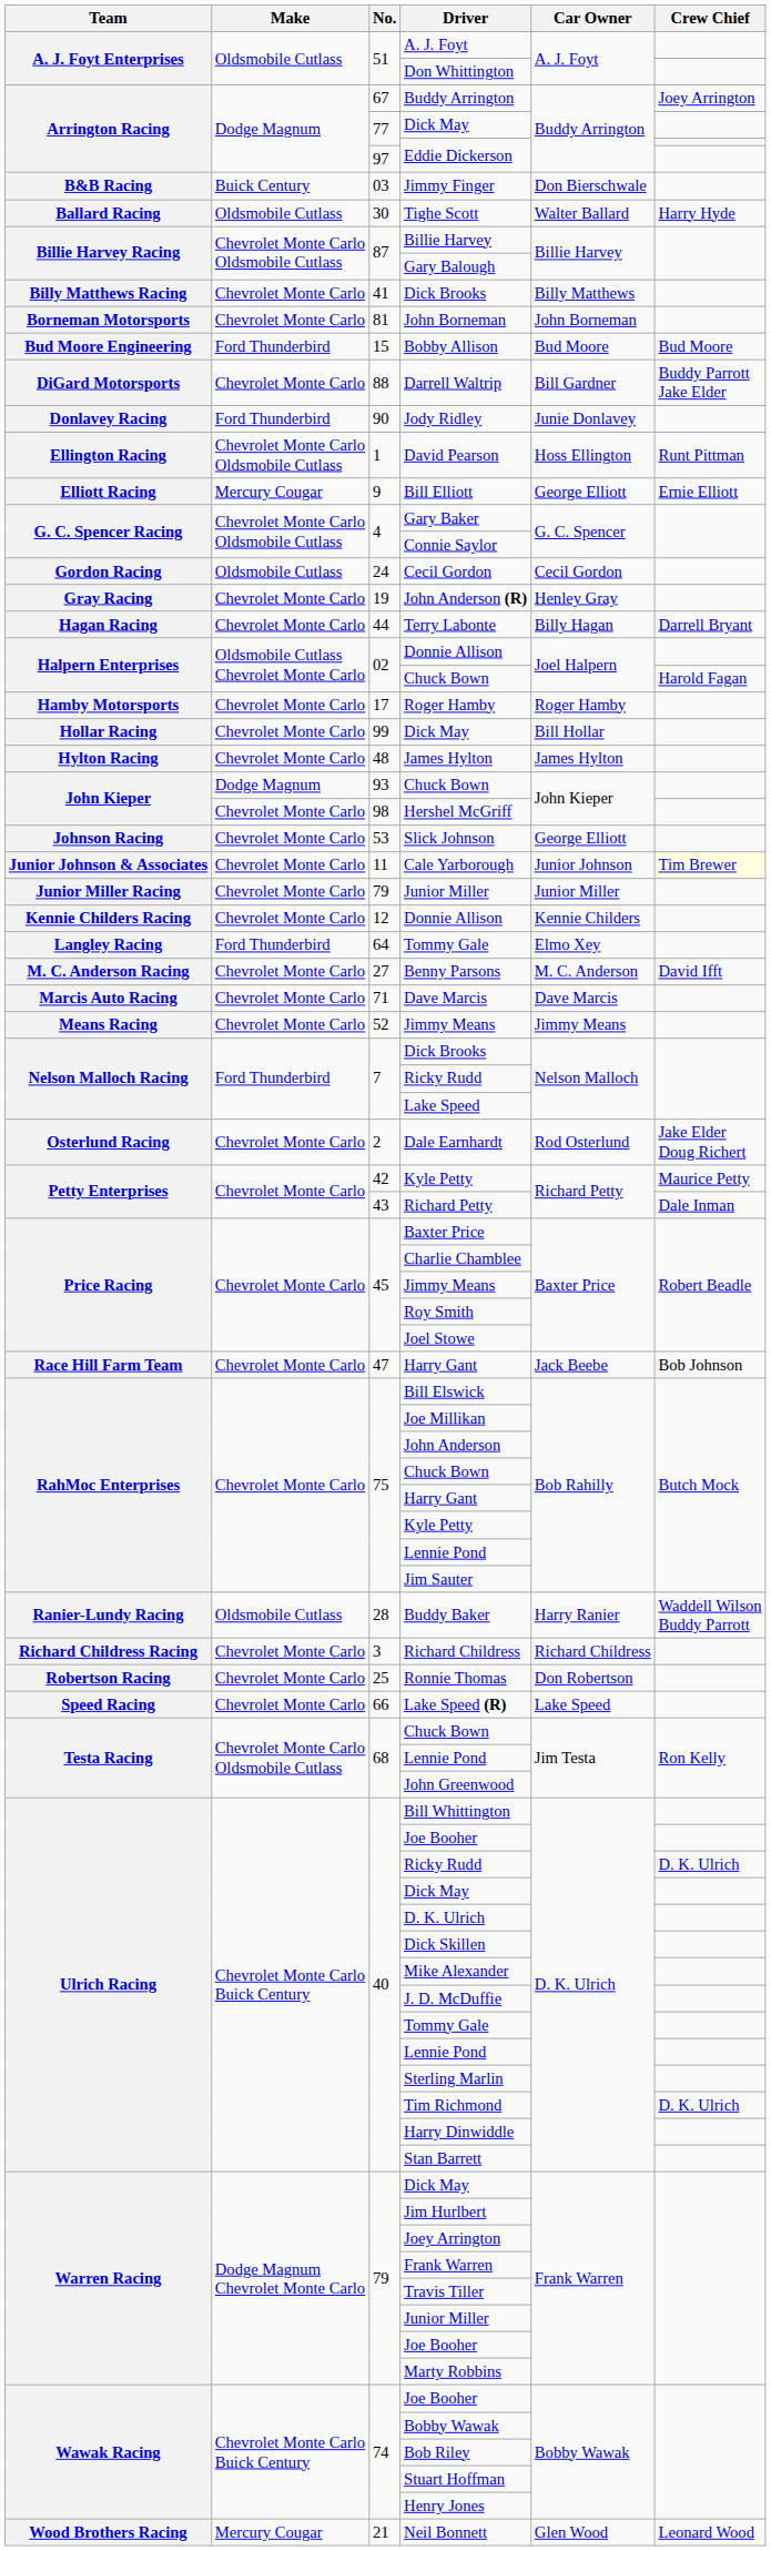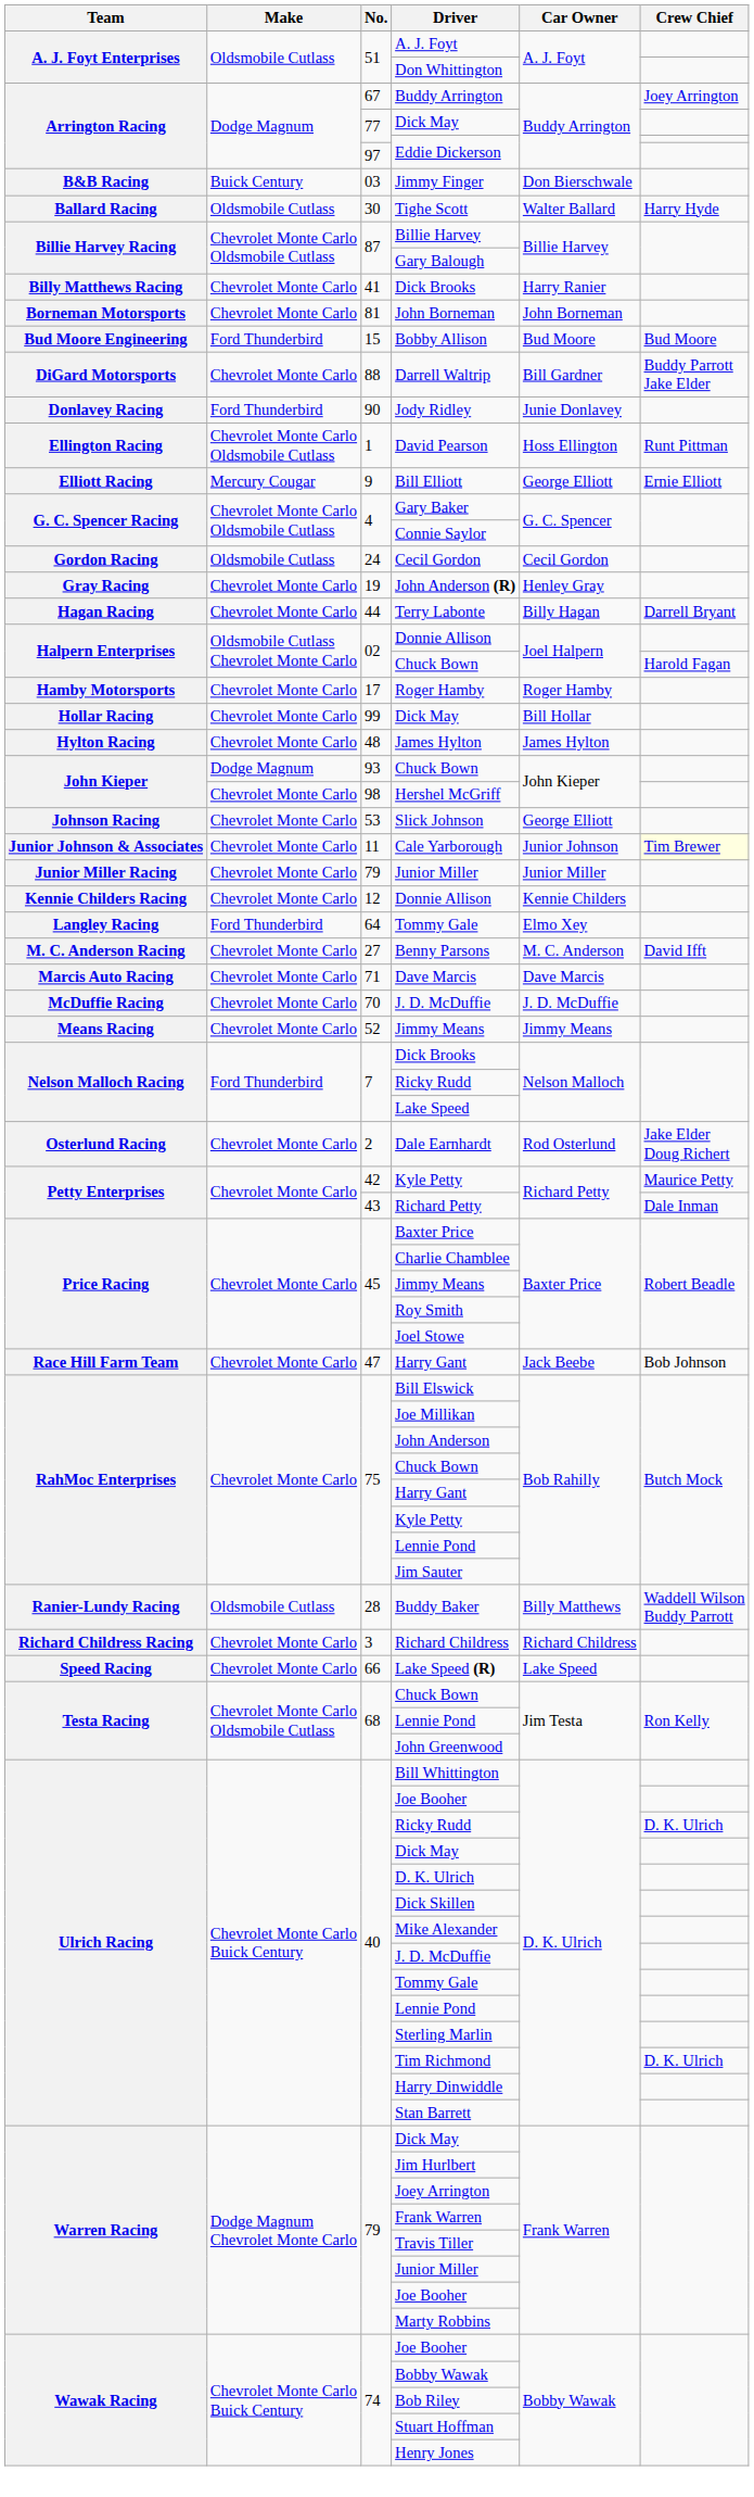 <table class="wikitable" style="font-size: 95%;">
 <tr>
 <th>Team</th>
 <th>Make</th>
 <th>No.</th>
 <th>Driver</th>
 <th>Car Owner</th>
 <th>Crew Chief</th>
 </tr>
 <tr>
 <th rowspan="2"><a href='#'>A. J. Foyt Enterprises</a></th>
 <td rowspan="2"><a href='#'>Oldsmobile Cutlass</a></td>
 <td rowspan="2">51</td>
 <td><a href='#'>A. J. Foyt</a></td>
 <td rowspan="2"><a href='#'>A. J. Foyt</a></td>
 <td></td>
 </tr>
 <tr>
 <td><a href='#'>Don Whittington</a></td>
 <td></td>
 </tr>
 <tr>
 <th rowspan="4"><a href='#'>Arrington Racing</a></th>
 <td rowspan="4"><a href='#'>Dodge Magnum</a></td>
 <td>67</td>
 <td><a href='#'>Buddy Arrington</a></td>
 <td rowspan="4"><a href='#'>Buddy Arrington</a></td>
 <td><a href='#'>Joey Arrington</a></td>
 </tr>
 <tr>
 <td rowspan="2">77</td>
 <td><a href='#'>Dick May</a></td>
 <td></td>
 </tr>
 <tr>
 <td rowspan="2"><a href='#'>Eddie Dickerson</a></td>
 <td></td>
 </tr>
 <tr>
 <td>97</td>
 <td></td>
 </tr>
 <tr>
 <th><a href='#'>B&B Racing</a></th>
 <td><a href='#'>Buick Century</a></td>
 <td>03</td>
 <td><a href='#'>Jimmy Finger</a></td>
 <td><a href='#'>Don Bierschwale</a></td>
 <td></td>
 </tr>
 <tr>
 <th><a href='#'>Ballard Racing</a></th>
 <td><a href='#'>Oldsmobile Cutlass</a></td>
 <td>30</td>
 <td><a href='#'>Tighe Scott</a></td>
 <td><a href='#'>Walter Ballard</a></td>
 <td><a href='#'>Harry Hyde</a></td>
 </tr>
 <tr>
 <th rowspan="2"><a href='#'>Billie Harvey Racing</a></th>
 <td rowspan="2"><a href='#'>Chevrolet Monte Carlo</a><br><a href='#'>Oldsmobile Cutlass</a></td>
 <td rowspan="2">87</td>
 <td><a href='#'>Billie Harvey</a></td>
 <td rowspan="2"><a href='#'>Billie Harvey</a></td>
 <td rowspan="2"></td>
 </tr>
 <tr>
 <td><a href='#'>Gary Balough</a></td>
 </tr>
 <tr>
 <th><a href='#'>Billy Matthews Racing</a></th>
 <td><a href='#'>Chevrolet Monte Carlo</a></td>
 <td>41</td>
 <td><a href='#'>Dick Brooks</a></td>
-<td><a href='#'>Billy Matthews</a></td>
+<td><a href='#'>Harry Ranier</a></td>
 <td></td>
 </tr>
 <tr>
 <th><a href='#'>Borneman Motorsports</a></th>
 <td><a href='#'>Chevrolet Monte Carlo</a></td>
 <td>81</td>
 <td><a href='#'>John Borneman</a></td>
 <td><a href='#'>John Borneman</a></td>
 <td></td>
 </tr>
 <tr>
 <th><a href='#'>Bud Moore Engineering</a></th>
 <td><a href='#'>Ford Thunderbird</a></td>
 <td>15</td>
 <td><a href='#'>Bobby Allison</a></td>
 <td><a href='#'>Bud Moore</a></td>
 <td><a href='#'>Bud Moore</a></td>
 </tr>
 <tr>
 <th><a href='#'>DiGard Motorsports</a></th>
 <td><a href='#'>Chevrolet Monte Carlo</a></td>
 <td>88</td>
 <td><a href='#'>Darrell Waltrip</a></td>
 <td><a href='#'>Bill Gardner</a></td>
 <td><a href='#'>Buddy Parrott</a><br><a href='#'>Jake Elder</a></td>
 </tr>
 <tr>
 <th><a href='#'>Donlavey Racing</a></th>
 <td><a href='#'>Ford Thunderbird</a></td>
 <td>90</td>
 <td><a href='#'>Jody Ridley</a></td>
 <td><a href='#'>Junie Donlavey</a></td>
 <td></td>
 </tr>
 <tr>
 <th><a href='#'>Ellington Racing</a></th>
 <td><a href='#'>Chevrolet Monte Carlo</a> <br><a href='#'>Oldsmobile Cutlass</a></td>
 <td>1</td>
 <td><a href='#'>David Pearson</a></td>
 <td><a href='#'>Hoss Ellington</a></td>
 <td><a href='#'>Runt Pittman</a></td>
 </tr>
 <tr>
 <th><a href='#'>Elliott Racing</a></th>
 <td><a href='#'>Mercury Cougar</a></td>
 <td>9</td>
 <td><a href='#'>Bill Elliott</a></td>
 <td><a href='#'>George Elliott</a></td>
 <td><a href='#'>Ernie Elliott</a></td>
 </tr>
 <tr>
 <th rowspan="2"><a href='#'>G. C. Spencer Racing</a></th>
 <td rowspan="2"><a href='#'>Chevrolet Monte Carlo</a><br><a href='#'>Oldsmobile Cutlass</a> </td>
 <td rowspan="2">4</td>
 <td><a href='#'>Gary Baker</a> </td>
 <td rowspan="2"><a href='#'>G. C. Spencer</a></td>
 <td rowspan="2"></td>
 </tr>
 <tr>
 <td><a href='#'>Connie Saylor</a> </td>
 </tr>
 <tr>
 <th><a href='#'>Gordon Racing</a></th>
 <td><a href='#'>Oldsmobile Cutlass</a></td>
 <td>24</td>
 <td><a href='#'>Cecil Gordon</a></td>
 <td><a href='#'>Cecil Gordon</a></td>
 <td></td>
 </tr>
 <tr>
 <th><a href='#'>Gray Racing</a></th>
 <td><a href='#'>Chevrolet Monte Carlo</a></td>
 <td>19</td>
 <td><a href='#'>John Anderson</a> <strong>(R)</strong></td>
 <td><a href='#'>Henley Gray</a></td>
 <td></td>
 </tr>
 <tr>
 <th><a href='#'>Hagan Racing</a></th>
 <td><a href='#'>Chevrolet Monte Carlo</a></td>
 <td>44</td>
 <td><a href='#'>Terry Labonte</a></td>
 <td><a href='#'>Billy Hagan</a></td>
 <td><a href='#'>Darrell Bryant</a></td>
 </tr>
 <tr>
 <th rowspan="2"><a href='#'>Halpern Enterprises</a></th>
 <td rowspan="2"><a href='#'>Oldsmobile Cutlass</a><br><a href='#'>Chevrolet Monte Carlo</a></td>
 <td rowspan="2">02</td>
 <td><a href='#'>Donnie Allison</a></td>
 <td rowspan="2"><a href='#'>Joel Halpern</a></td>
 <td></td>
 </tr>
 <tr>
 <td><a href='#'>Chuck Bown</a></td>
 <td><a href='#'>Harold Fagan</a></td>
 </tr>
 <tr>
 <th><a href='#'>Hamby Motorsports</a></th>
 <td><a href='#'>Chevrolet Monte Carlo</a></td>
 <td>17</td>
 <td><a href='#'>Roger Hamby</a></td>
 <td><a href='#'>Roger Hamby</a></td>
 <td></td>
 </tr>
 <tr>
 <th><a href='#'>Hollar Racing</a></th>
 <td><a href='#'>Chevrolet Monte Carlo</a></td>
 <td>99</td>
 <td><a href='#'>Dick May</a></td>
 <td><a href='#'>Bill Hollar</a></td>
 <td></td>
 </tr>
 <tr>
 <th><a href='#'>Hylton Racing</a></th>
 <td><a href='#'>Chevrolet Monte Carlo</a></td>
 <td>48</td>
 <td><a href='#'>James Hylton</a></td>
 <td><a href='#'>James Hylton</a></td>
 <td></td>
 </tr>
 <tr>
 <th rowspan="2"><a href='#'>John Kieper</a></th>
 <td><a href='#'>Dodge Magnum</a></td>
 <td>93</td>
 <td><a href='#'>Chuck Bown</a></td>
 <td rowspan="2">John Kieper</td>
 <td></td>
 </tr>
 <tr>
 <td><a href='#'>Chevrolet Monte Carlo</a></td>
 <td>98</td>
 <td><a href='#'>Hershel McGriff</a></td>
 <td></td>
 </tr>
 <tr>
 <th><a href='#'>Johnson Racing</a></th>
 <td><a href='#'>Chevrolet Monte Carlo</a></td>
 <td>53</td>
 <td><a href='#'>Slick Johnson</a></td>
 <td><a href='#'>George Elliott</a></td>
 <td></td>
 </tr>
 <tr>
 <th><a href='#'>Junior Johnson & Associates</a></th>
 <td><a href='#'>Chevrolet Monte Carlo</a></td>
 <td>11</td>
 <td><a href='#'>Cale Yarborough</a></td>
 <td><a href='#'>Junior Johnson</a></td>
 <td style="background: lightyellow;"><a href='#'>Tim Brewer</a></td>
 </tr>
 <tr>
 <th><a href='#'>Junior Miller Racing</a></th>
 <td><a href='#'>Chevrolet Monte Carlo</a></td>
 <td>79</td>
 <td><a href='#'>Junior Miller</a></td>
 <td><a href='#'>Junior Miller</a></td>
 <td></td>
 </tr>
 <tr>
 <th><a href='#'>Kennie Childers Racing</a></th>
 <td><a href='#'>Chevrolet Monte Carlo</a></td>
 <td>12</td>
 <td><a href='#'>Donnie Allison</a></td>
 <td><a href='#'>Kennie Childers</a></td>
 <td></td>
 </tr>
 <tr>
 <th><a href='#'>Langley Racing</a></th>
 <td><a href='#'>Ford Thunderbird</a></td>
 <td>64</td>
 <td><a href='#'>Tommy Gale</a></td>
 <td><a href='#'>Elmo Xey</a></td>
 <td></td>
 </tr>
 <tr>
 <th><a href='#'>M. C. Anderson Racing</a></th>
 <td><a href='#'>Chevrolet Monte Carlo</a></td>
 <td>27</td>
 <td><a href='#'>Benny Parsons</a></td>
 <td><a href='#'>M. C. Anderson</a></td>
 <td><a href='#'>David Ifft</a></td>
 </tr>
 <tr>
 <th><a href='#'>Marcis Auto Racing</a></th>
 <td><a href='#'>Chevrolet Monte Carlo</a></td>
 <td>71</td>
 <td><a href='#'>Dave Marcis</a></td>
 <td><a href='#'>Dave Marcis</a></td>
 <td></td>
 </tr>
 <tr>
+<th><a href='#'>McDuffie Racing</a></th>
+<td><a href='#'>Chevrolet Monte Carlo</a></td>
+<td>70</td>
+<td><a href='#'>J. D. McDuffie</a></td>
+<td><a href='#'>J. D. McDuffie</a></td>
+<td></td>
+</tr>
+<tr>
 <th><a href='#'>Means Racing</a></th>
 <td><a href='#'>Chevrolet Monte Carlo</a></td>
 <td>52</td>
 <td><a href='#'>Jimmy Means</a></td>
 <td><a href='#'>Jimmy Means</a></td>
 <td></td>
 </tr>
 <tr>
 <th rowspan="3"><a href='#'>Nelson Malloch Racing</a></th>
 <td rowspan="3"><a href='#'>Ford Thunderbird</a></td>
 <td rowspan="3">7</td>
 <td><a href='#'>Dick Brooks</a></td>
 <td rowspan="3"><a href='#'>Nelson Malloch</a></td>
 <td rowspan="3"></td>
 </tr>
 <tr>
 <td><a href='#'>Ricky Rudd</a></td>
 </tr>
 <tr>
 <td><a href='#'>Lake Speed</a></td>
 </tr>
 <tr>
 <th><a href='#'>Osterlund Racing</a></th>
 <td><a href='#'>Chevrolet Monte Carlo</a></td>
 <td>2</td>
 <td><a href='#'>Dale Earnhardt</a></td>
 <td><a href='#'>Rod Osterlund</a></td>
 <td><a href='#'>Jake Elder</a><br><a href='#'>Doug Richert</a></td>
 </tr>
 <tr>
 <th rowspan=2><a href='#'>Petty Enterprises</a></th>
 <td rowspan=2><a href='#'>Chevrolet Monte Carlo</a></td>
 <td>42</td>
 <td><a href='#'>Kyle Petty</a> </td>
 <td rowspan=2><a href='#'>Richard Petty</a></td>
 <td><a href='#'>Maurice Petty</a></td>
 </tr>
 <tr>
 <td>43</td>
 <td><a href='#'>Richard Petty</a></td>
 <td><a href='#'>Dale Inman</a></td>
 </tr>
 <tr>
 <th rowspan="5"><a href='#'>Price Racing</a></th>
 <td rowspan="5"><a href='#'>Chevrolet Monte Carlo</a></td>
 <td rowspan="5">45</td>
 <td><a href='#'>Baxter Price</a></td>
 <td rowspan="5"><a href='#'>Baxter Price</a></td>
 <td rowspan="5"><a href='#'>Robert Beadle</a></td>
 </tr>
 <tr>
 <td><a href='#'>Charlie Chamblee</a></td>
 </tr>
 <tr>
 <td><a href='#'>Jimmy Means</a></td>
 </tr>
 <tr>
 <td><a href='#'>Roy Smith</a></td>
 </tr>
 <tr>
 <td><a href='#'>Joel Stowe</a></td>
 </tr>
 <tr>
 <th><a href='#'>Race Hill Farm Team</a></th>
 <td><a href='#'>Chevrolet Monte Carlo</a></td>
 <td>47</td>
 <td><a href='#'>Harry Gant</a></td>
 <td><a href='#'>Jack Beebe</a></td>
 <td>Bob Johnson</td>
 </tr>
 <tr>
 <th rowspan="8"><a href='#'>RahMoc Enterprises</a></th>
 <td rowspan="8"><a href='#'>Chevrolet Monte Carlo</a></td>
 <td rowspan="8">75</td>
 <td><a href='#'>Bill Elswick</a> </td>
 <td rowspan="8"><a href='#'>Bob Rahilly</a></td>
 <td rowspan="8"><a href='#'>Butch Mock</a></td>
 </tr>
 <tr>
 <td><a href='#'>Joe Millikan</a> </td>
 </tr>
 <tr>
 <td><a href='#'>John Anderson</a> </td>
 </tr>
 <tr>
 <td><a href='#'>Chuck Bown</a> </td>
 </tr>
 <tr>
 <td><a href='#'>Harry Gant</a> </td>
 </tr>
 <tr>
 <td><a href='#'>Kyle Petty</a> </td>
 </tr>
 <tr>
 <td><a href='#'>Lennie Pond</a> </td>
 </tr>
 <tr>
 <td><a href='#'>Jim Sauter</a> </td>
 </tr>
 <tr>
 <th><a href='#'>Ranier-Lundy Racing</a></th>
 <td><a href='#'>Oldsmobile Cutlass</a></td>
 <td>28</td>
 <td><a href='#'>Buddy Baker</a></td>
-<td><a href='#'>Harry Ranier</a></td>
+<td><a href='#'>Billy Matthews</a></td>
 <td><a href='#'>Waddell Wilson</a><br><a href='#'>Buddy Parrott</a></td>
 </tr>
 <tr>
 <th><a href='#'>Richard Childress Racing</a></th>
 <td><a href='#'>Chevrolet Monte Carlo</a></td>
 <td>3</td>
 <td><a href='#'>Richard Childress</a></td>
 <td><a href='#'>Richard Childress</a></td>
-<td></td>
-</tr>
-<tr>
-<th><a href='#'>Robertson Racing</a></th>
-<td><a href='#'>Chevrolet Monte Carlo</a></td>
-<td>25</td>
-<td><a href='#'>Ronnie Thomas</a></td>
-<td><a href='#'>Don Robertson</a></td>
 <td></td>
 </tr>
 <tr>
 <th><a href='#'>Speed Racing</a></th>
 <td><a href='#'>Chevrolet Monte Carlo</a></td>
 <td>66</td>
 <td><a href='#'>Lake Speed</a> <strong>(R)</strong></td>
 <td><a href='#'>Lake Speed</a></td>
 <td></td>
 </tr>
 <tr>
 <th rowspan="3"><a href='#'>Testa Racing</a></th>
 <td rowspan="3"><a href='#'>Chevrolet Monte Carlo</a><br><a href='#'>Oldsmobile Cutlass</a></td>
 <td rowspan="3">68</td>
 <td><a href='#'>Chuck Bown</a> </td>
 <td rowspan="3">Jim Testa</td>
 <td rowspan="3"><a href='#'>Ron Kelly</a></td>
 </tr>
 <tr>
 <td><a href='#'>Lennie Pond</a> </td>
 </tr>
 <tr>
 <td><a href='#'>John Greenwood</a> </td>
 </tr>
 <tr>
 <th rowspan="14"><a href='#'>Ulrich Racing</a></th>
 <td rowspan="14"><a href='#'>Chevrolet Monte Carlo</a><br><a href='#'>Buick Century</a></td>
 <td rowspan="14">40</td>
 <td><a href='#'>Bill Whittington</a> </td>
 <td rowspan="14"><a href='#'>D. K. Ulrich</a></td>
 <td></td>
 </tr>
 <tr>
 <td><a href='#'>Joe Booher</a> </td>
 <td></td>
 </tr>
 <tr>
 <td><a href='#'>Ricky Rudd</a> </td>
 <td><a href='#'>D. K. Ulrich</a></td>
 </tr>
 <tr>
 <td><a href='#'>Dick May</a> </td>
 <td></td>
 </tr>
 <tr>
 <td><a href='#'>D. K. Ulrich</a> </td>
 <td></td>
 </tr>
 <tr>
 <td><a href='#'>Dick Skillen</a> </td>
 <td></td>
 </tr>
 <tr>
 <td><a href='#'>Mike Alexander</a> </td>
 <td></td>
 </tr>
 <tr>
 <td><a href='#'>J. D. McDuffie</a> </td>
 <td></td>
 </tr>
 <tr>
 <td><a href='#'>Tommy Gale</a></td>
 <td></td>
 </tr>
 <tr>
 <td><a href='#'>Lennie Pond</a> </td>
 <td></td>
 </tr>
 <tr>
 <td><a href='#'>Sterling Marlin</a> </td>
 <td></td>
 </tr>
 <tr>
 <td><a href='#'>Tim Richmond</a> </td>
 <td><a href='#'>D. K. Ulrich</a></td>
 </tr>
 <tr>
 <td><a href='#'>Harry Dinwiddle</a> </td>
 <td></td>
 </tr>
 <tr>
 <td><a href='#'>Stan Barrett</a> </td>
 <td></td>
 </tr>
 <tr>
 <th rowspan="8"><a href='#'>Warren Racing</a></th>
 <td rowspan="8"><a href='#'>Dodge Magnum</a><br><a href='#'>Chevrolet Monte Carlo</a></td>
 <td rowspan="8">79</td>
 <td><a href='#'>Dick May</a> </td>
 <td rowspan="8"><a href='#'>Frank Warren</a></td>
 <td rowspan="8"></td>
 </tr>
 <tr>
 <td><a href='#'>Jim Hurlbert</a> </td>
 </tr>
 <tr>
 <td><a href='#'>Joey Arrington</a> </td>
 </tr>
 <tr>
 <td><a href='#'>Frank Warren</a> </td>
 </tr>
 <tr>
 <td><a href='#'>Travis Tiller</a> </td>
 </tr>
 <tr>
 <td><a href='#'>Junior Miller</a> </td>
 </tr>
 <tr>
 <td><a href='#'>Joe Booher</a> </td>
 </tr>
 <tr>
 <td><a href='#'>Marty Robbins</a> </td>
 </tr>
 <tr>
 <th rowspan="5"><a href='#'>Wawak Racing</a></th>
 <td rowspan="5"><a href='#'>Chevrolet Monte Carlo</a> <br> <a href='#'>Buick Century</a></td>
 <td rowspan="5">74</td>
 <td><a href='#'>Joe Booher</a> </td>
 <td rowspan="5"><a href='#'>Bobby Wawak</a></td>
 <td rowspan="5"></td>
 </tr>
 <tr>
 <td><a href='#'>Bobby Wawak</a> </td>
 </tr>
 <tr>
 <td><a href='#'>Bob Riley</a> </td>
 </tr>
 <tr>
 <td><a href='#'>Stuart Hoffman</a> </td>
 </tr>
 <tr>
 <td><a href='#'>Henry Jones</a> </td>
 </tr>
-<tr>
-<th><a href='#'>Wood Brothers Racing</a></th>
-<td><a href='#'>Mercury Cougar</a></td>
-<td>21</td>
-<td><a href='#'>Neil Bonnett</a></td>
-<td><a href='#'>Glen Wood</a></td>
-<td><a href='#'>Leonard Wood</a></td>
-</tr>
 </table>
